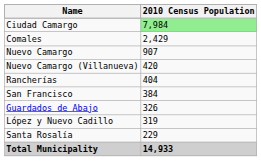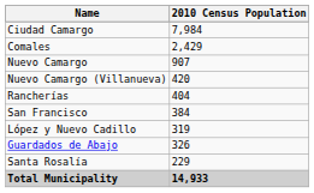 <table class="wikitable">
 <tr style="background:#000000; color:black;">
 <th><strong>Name</strong></th>
 <th><strong>2010 Census Population</strong></th>
 </tr>
 <tr>
 <td>Ciudad Camargo </td>
-<td style="background: lightgreen;">7,984</td>
+<td>7,984</td>
 </tr>
 <tr>
 <td>Comales </td>
 <td>2,429</td>
 </tr>
 <tr>
 <td>Nuevo Camargo</td>
 <td>907</td>
 </tr>
 <tr>
 <td>Nuevo Camargo (Villanueva)</td>
 <td>420</td>
 </tr>
 <tr>
 <td>Rancherías</td>
 <td>404</td>
 </tr>
 <tr>
 <td>San Francisco</td>
 <td>384</td>
 </tr>
 <tr>
+<td>López y Nuevo Cadillo</td>
+<td>319</td>
+</tr>
+<tr>
 <td><a href='#'>Guardados de Abajo</a></td>
 <td>326</td>
-</tr>
-<tr>
-<td>López y Nuevo Cadillo</td>
-<td>319</td>
 </tr>
 <tr>
 <td>Santa Rosalía</td>
 <td>229</td>
 </tr>
 <tr style="background:#CFCFCF;">
 <td><strong>Total Municipality</strong></td>
 <td><strong>14,933</strong></td>
 </tr>
 </table>
